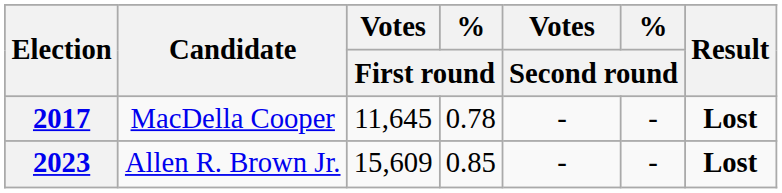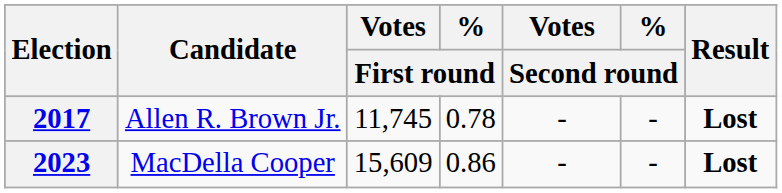 <table class=wikitable style=text-align:center>
 <tr>
 <th rowspan="2">Election</th>
 <th rowspan="2">Candidate</th>
 <th>Votes</th>
 <th>%</th>
 <th>Votes</th>
 <th>%</th>
 <th rowspan="2">Result</th>
 </tr>
 <tr>
 <th colspan="2">First round</th>
 <th colspan="2">Second round</th>
 </tr>
 <tr>
 <th><a href='#'>2017</a></th>
-<td><a href='#'>MacDella Cooper</a></td>
-<td>11,645</td>
+<td><a href='#'>Allen R. Brown Jr.</a></td>
+<td>11,745</td>
 <td>0.78</td>
 <td>-</td>
 <td>-</td>
 <td><strong>Lost</strong> </td>
 </tr>
 <tr>
 <th><a href='#'>2023</a></th>
-<td><a href='#'>Allen R. Brown Jr.</a></td>
+<td><a href='#'>MacDella Cooper</a></td>
 <td>15,609</td>
-<td>0.85</td>
+<td>0.86</td>
 <td>-</td>
 <td>-</td>
 <td><strong>Lost</strong> </td>
 </tr>
 </table>
